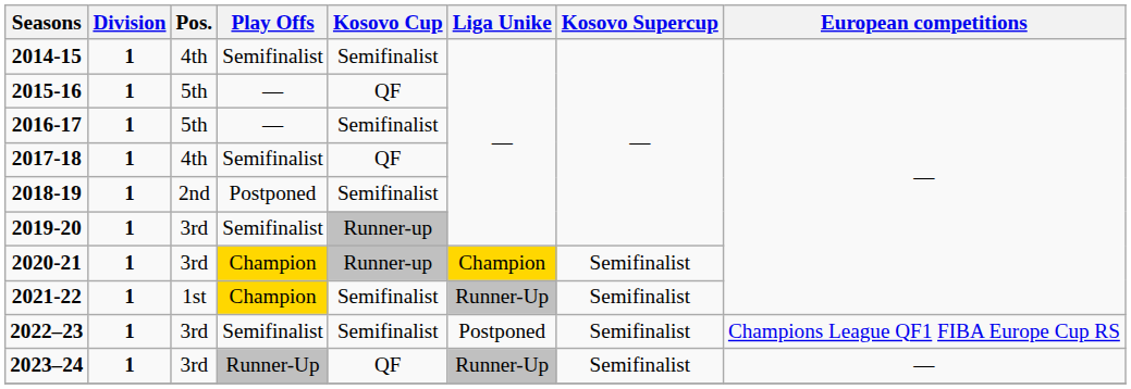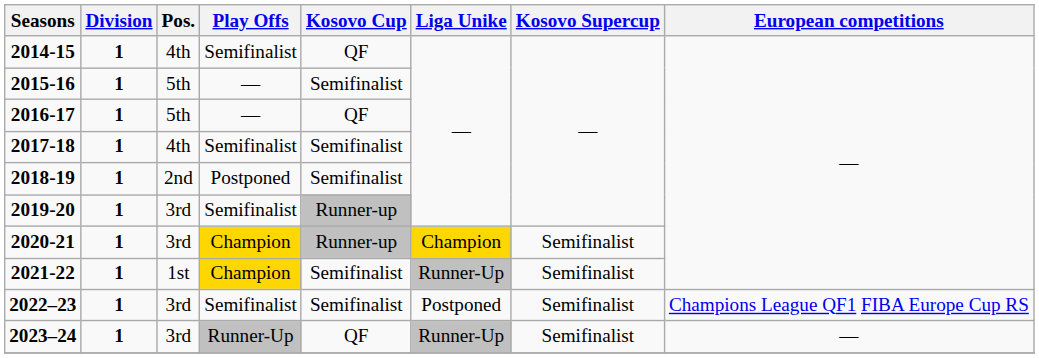 <table class="wikitable" style="text-align: center; font-size:85%">
 <tr>
 <th>Seasons</th>
 <th><a href='#'>Division</a></th>
 <th>Pos.</th>
 <th><a href='#'>Play Offs</a></th>
 <th><a href='#'>Kosovo Cup</a></th>
 <th><a href='#'>Liga Unike</a></th>
 <th><a href='#'>Kosovo Supercup</a></th>
 <th><a href='#'>European competitions</a></th>
 </tr>
 <tr>
 <td><strong>2014-15</strong></td>
 <td><strong>1</strong></td>
 <td>4th</td>
 <td>Semifinalist</td>
-<td bgcolor="">Semifinalist</td>
+<td bgcolor="">QF</td>
 <td rowspan="6">—</td>
 <td rowspan="6">—</td>
 <td rowspan="8">—</td>
 </tr>
 <tr>
 <td><strong>2015-16</strong></td>
 <td><strong>1</strong></td>
 <td>5th</td>
 <td bgcolor="">—</td>
-<td bgcolor="">QF</td>
+<td bgcolor="">Semifinalist</td>
 </tr>
 <tr>
 <td><strong>2016-17</strong></td>
 <td><strong>1</strong></td>
 <td>5th</td>
 <td>—</td>
-<td bgcolor="">Semifinalist</td>
+<td>QF</td>
 </tr>
 <tr>
 <td><strong>2017-18</strong></td>
 <td><strong>1</strong></td>
 <td>4th</td>
 <td bgcolor="">Semifinalist</td>
-<td bgcolor="">QF</td>
+<td bgcolor="">Semifinalist</td>
 </tr>
 <tr>
 <td><strong>2018-19</strong></td>
 <td><strong>1</strong></td>
 <td>2nd</td>
 <td>Postponed</td>
 <td bgcolor="">Semifinalist</td>
 </tr>
 <tr>
 <td><strong>2019-20</strong></td>
 <td><strong>1</strong></td>
 <td>3rd</td>
 <td bgcolor="">Semifinalist</td>
 <td bgcolor="silver">Runner-up</td>
 </tr>
 <tr>
 <td><strong>2020-21</strong></td>
 <td><strong>1</strong></td>
 <td>3rd</td>
 <td bgcolor="gold">Champion</td>
 <td bgcolor="silver">Runner-up</td>
 <td bgcolor="gold">Champion</td>
 <td>Semifinalist</td>
 </tr>
 <tr>
 <td><strong>2021-22</strong></td>
 <td><strong>1</strong></td>
 <td>1st</td>
 <td bgcolor="gold">Champion</td>
 <td bgcolor="">Semifinalist</td>
 <td bgcolor="silver">Runner-Up</td>
 <td bgcolor="">Semifinalist</td>
 </tr>
 <tr>
 <td><strong>2022–23</strong></td>
 <td><strong>1</strong></td>
 <td>3rd</td>
 <td bgcolor="">Semifinalist</td>
 <td bgcolor="">Semifinalist</td>
 <td bgcolor="">Postponed</td>
 <td bgcolor="">Semifinalist</td>
 <td><a href='#'>Champions League QF1</a> <a href='#'>FIBA Europe Cup RS</a></td>
 </tr>
 <tr>
 <td><strong>2023–24</strong></td>
 <td><strong>1</strong></td>
 <td>3rd</td>
 <td bgcolor="silver">Runner-Up</td>
 <td>QF</td>
 <td bgcolor="silver">Runner-Up</td>
 <td bgcolor="">Semifinalist</td>
 <td bgcolor="">—</td>
 </tr>
 <tr>
 </tr>
 </table>
